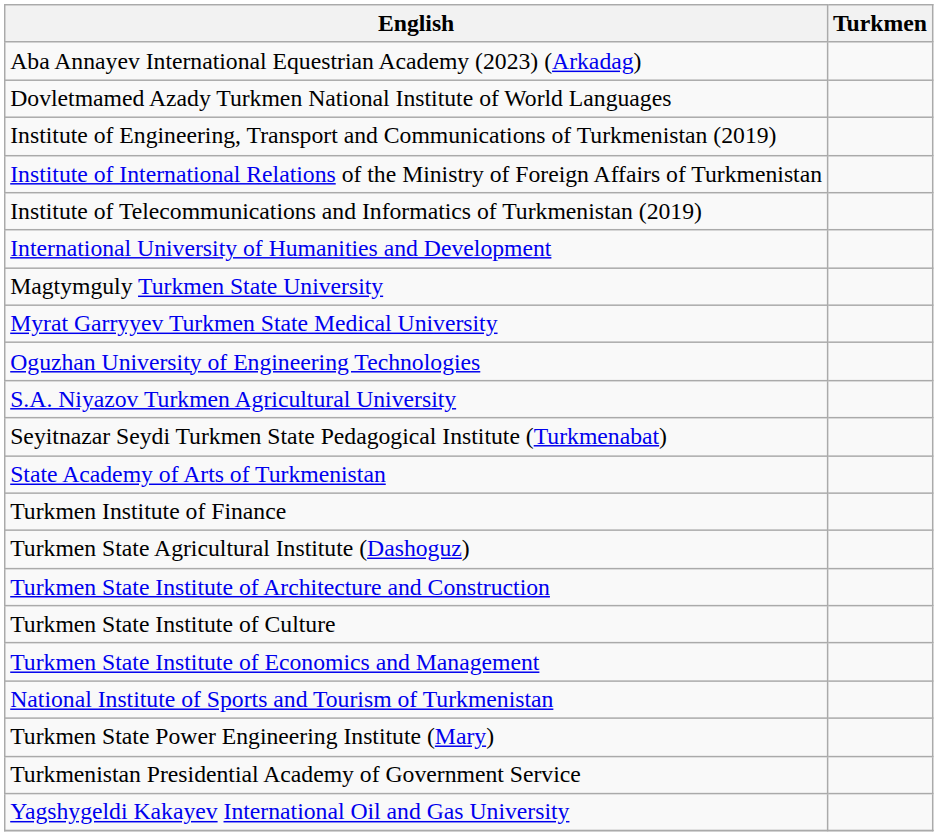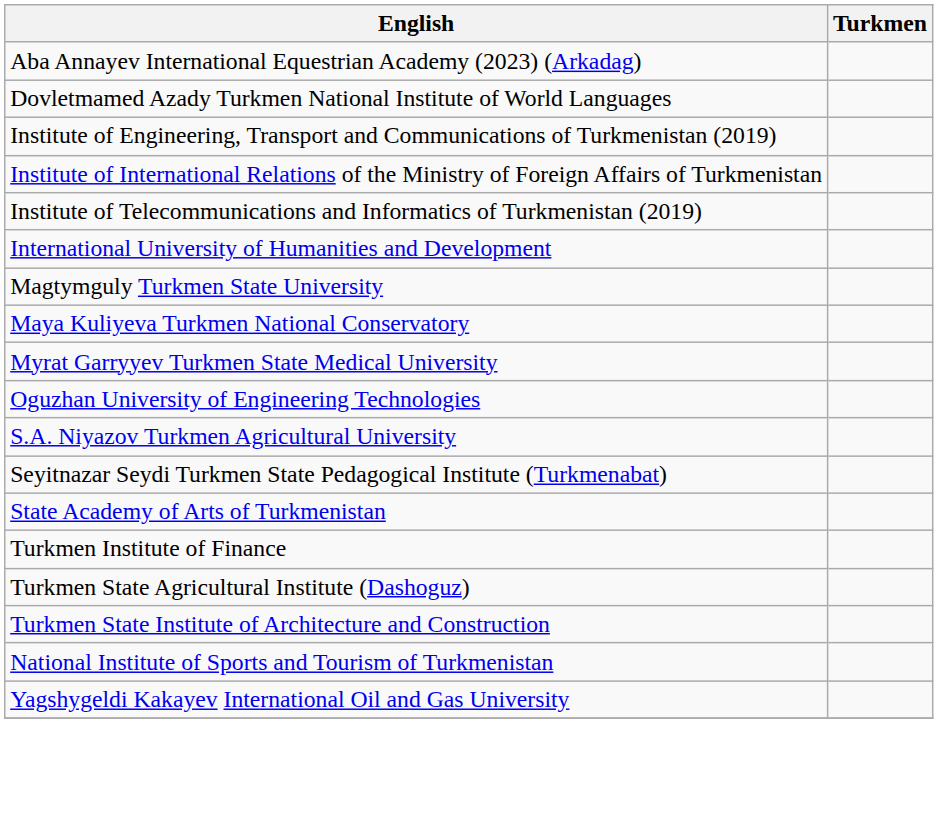 <table class="wikitable">
 <tr>
 <th>English</th>
 <th>Turkmen</th>
 </tr>
 <tr>
 <td>Aba Annayev International Equestrian Academy (2023) (<a href='#'>Arkadag</a>)</td>
 <td></td>
 </tr>
 <tr>
 <td>Dovletmamed Azady Turkmen National Institute of World Languages</td>
 <td></td>
 </tr>
 <tr>
 <td>Institute of Engineering, Transport and Communications of Turkmenistan (2019)</td>
 <td></td>
 </tr>
 <tr>
 <td><a href='#'>Institute of International Relations</a> of the Ministry of Foreign Affairs of Turkmenistan</td>
 <td></td>
 </tr>
 <tr>
 <td>Institute of Telecommunications and Informatics of Turkmenistan (2019)</td>
 <td></td>
 </tr>
 <tr>
 <td><a href='#'>International University of Humanities and Development</a></td>
 <td></td>
 </tr>
 <tr>
 <td>Magtymguly <a href='#'>Turkmen State University</a></td>
+<td></td>
+</tr>
+<tr>
+<td><a href='#'>Maya Kuliyeva Turkmen National Conservatory</a></td>
 <td></td>
 </tr>
 <tr>
 <td><a href='#'>Myrat Garryyev Turkmen State Medical University</a></td>
 <td></td>
 </tr>
 <tr>
 <td><a href='#'>Oguzhan University of Engineering Technologies</a></td>
 <td></td>
 </tr>
 <tr>
 <td><a href='#'>S.A. Niyazov Turkmen Agricultural University</a></td>
 <td></td>
 </tr>
 <tr>
 <td>Seyitnazar Seydi Turkmen State Pedagogical Institute (<a href='#'>Turkmenabat</a>)</td>
 <td></td>
 </tr>
 <tr>
 <td><a href='#'>State Academy of Arts of Turkmenistan</a></td>
 <td></td>
 </tr>
 <tr>
 <td>Turkmen Institute of Finance</td>
 <td></td>
 </tr>
 <tr>
 <td>Turkmen State Agricultural Institute (<a href='#'>Dashoguz</a>)</td>
 <td></td>
 </tr>
 <tr>
 <td><a href='#'>Turkmen State Institute of Architecture and Construction</a></td>
 <td></td>
 </tr>
 <tr>
-<td>Turkmen State Institute of Culture</td>
-<td></td>
-</tr>
-<tr>
-<td><a href='#'>Turkmen State Institute of Economics and Management</a></td>
-<td></td>
-</tr>
-<tr>
 <td><a href='#'>National Institute of Sports and Tourism of Turkmenistan</a></td>
-<td></td>
-</tr>
-<tr>
-<td>Turkmen State Power Engineering Institute (<a href='#'>Mary</a>)</td>
-<td></td>
-</tr>
-<tr>
-<td>Turkmenistan Presidential Academy of Government Service</td>
 <td></td>
 </tr>
 <tr>
 <td><a href='#'>Yagshygeldi Kakayev</a> <a href='#'>International Oil and Gas University</a></td>
 <td></td>
 </tr>
 <tr>
 </tr>
 </table>
